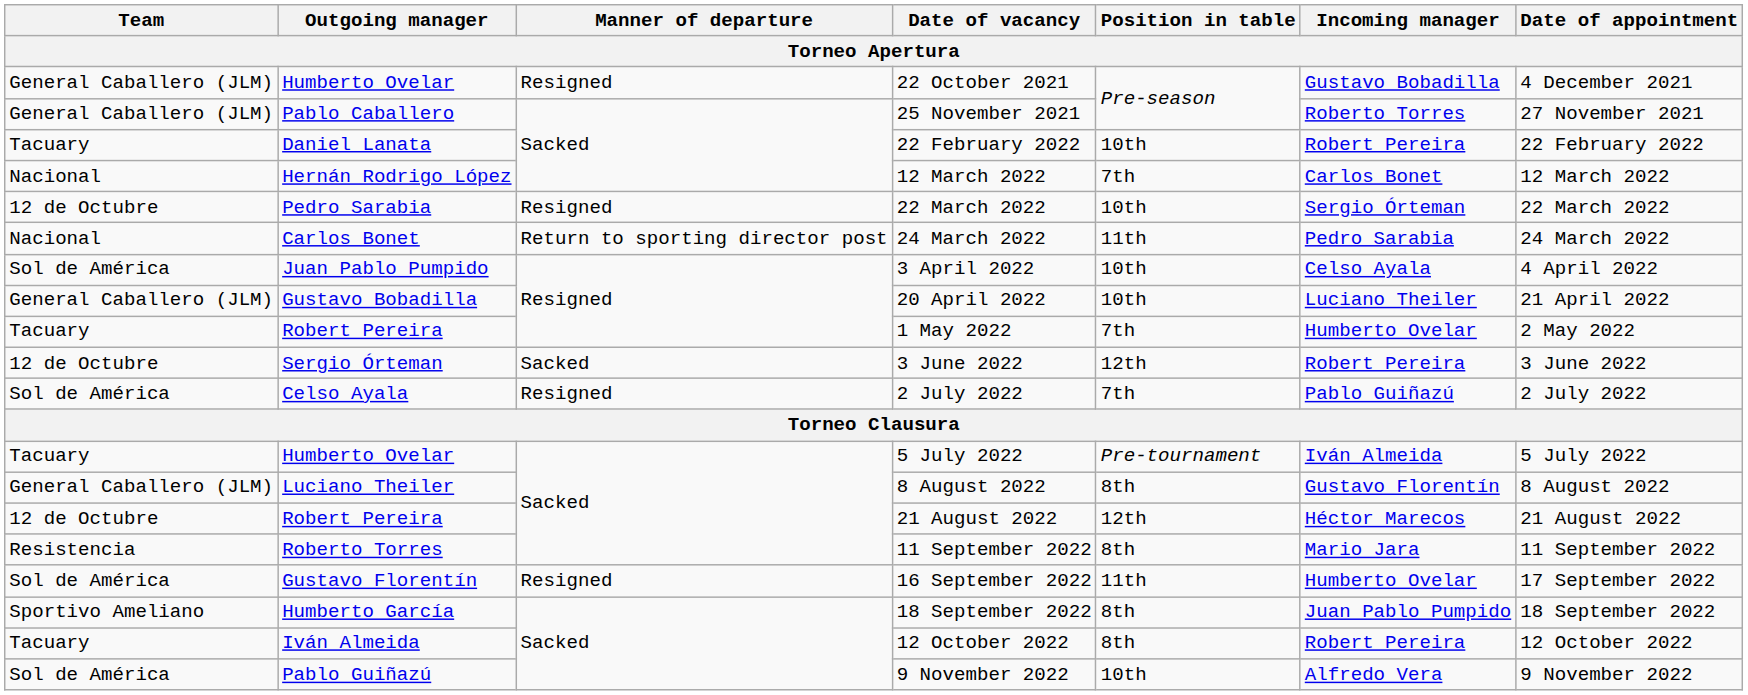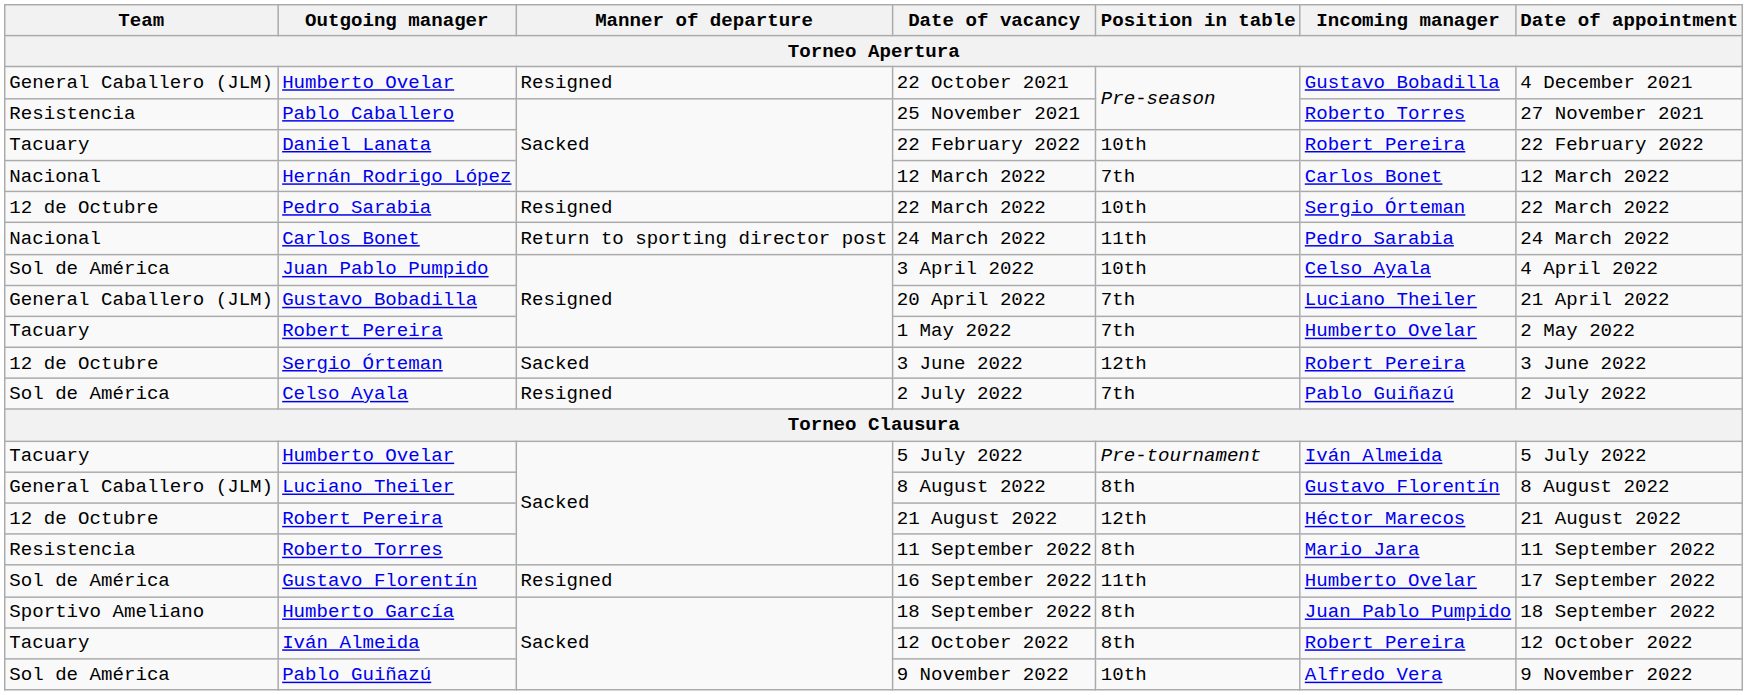 <table class="wikitable sortable">
 <tr>
 <th>Team</th>
 <th>Outgoing manager</th>
 <th>Manner of departure</th>
 <th>Date of vacancy</th>
 <th>Position in table</th>
 <th>Incoming manager</th>
 <th>Date of appointment</th>
 </tr>
 <tr>
 <th colspan=7>Torneo Apertura</th>
 </tr>
 <tr>
 <td>General Caballero (JLM)</td>
 <td> <a href='#'>Humberto Ovelar</a></td>
 <td>Resigned</td>
 <td>22 October 2021</td>
 <td rowspan=2><em>Pre-season</em></td>
 <td> <a href='#'>Gustavo Bobadilla</a></td>
 <td>4 December 2021</td>
 </tr>
 <tr>
-<td>General Caballero (JLM)</td>
+<td>Resistencia</td>
 <td> <a href='#'>Pablo Caballero</a></td>
 <td rowspan=3>Sacked</td>
 <td>25 November 2021</td>
 <td> <a href='#'>Roberto Torres</a></td>
 <td>27 November 2021</td>
 </tr>
 <tr>
 <td>Tacuary</td>
 <td> <a href='#'>Daniel Lanata</a></td>
 <td>22 February 2022</td>
 <td>10th</td>
 <td> <a href='#'>Robert Pereira</a></td>
 <td>22 February 2022</td>
 </tr>
 <tr>
 <td>Nacional</td>
 <td> <a href='#'>Hernán Rodrigo López</a></td>
 <td>12 March 2022</td>
 <td>7th</td>
 <td> <a href='#'>Carlos Bonet</a></td>
 <td>12 March 2022</td>
 </tr>
 <tr>
 <td>12 de Octubre</td>
 <td> <a href='#'>Pedro Sarabia</a></td>
 <td>Resigned</td>
 <td>22 March 2022</td>
 <td>10th</td>
 <td> <a href='#'>Sergio Órteman</a></td>
 <td>22 March 2022</td>
 </tr>
 <tr>
 <td>Nacional</td>
 <td> <a href='#'>Carlos Bonet</a></td>
 <td>Return to sporting director post</td>
 <td>24 March 2022</td>
 <td>11th</td>
 <td> <a href='#'>Pedro Sarabia</a></td>
 <td>24 March 2022</td>
 </tr>
 <tr>
 <td>Sol de América</td>
 <td> <a href='#'>Juan Pablo Pumpido</a></td>
 <td rowspan=3>Resigned</td>
 <td>3 April 2022</td>
 <td>10th</td>
 <td> <a href='#'>Celso Ayala</a></td>
 <td>4 April 2022</td>
 </tr>
 <tr>
 <td>General Caballero (JLM)</td>
 <td> <a href='#'>Gustavo Bobadilla</a></td>
 <td>20 April 2022</td>
-<td>10th</td>
+<td>7th</td>
 <td> <a href='#'>Luciano Theiler</a></td>
 <td>21 April 2022</td>
 </tr>
 <tr>
 <td>Tacuary</td>
 <td> <a href='#'>Robert Pereira</a></td>
 <td>1 May 2022</td>
 <td>7th</td>
 <td> <a href='#'>Humberto Ovelar</a></td>
 <td>2 May 2022</td>
 </tr>
 <tr>
 <td>12 de Octubre</td>
 <td> <a href='#'>Sergio Órteman</a></td>
 <td>Sacked</td>
 <td>3 June 2022</td>
 <td>12th</td>
 <td> <a href='#'>Robert Pereira</a></td>
 <td>3 June 2022</td>
 </tr>
 <tr>
 <td>Sol de América</td>
 <td> <a href='#'>Celso Ayala</a></td>
 <td>Resigned</td>
 <td>2 July 2022</td>
 <td>7th</td>
 <td> <a href='#'>Pablo Guiñazú</a></td>
 <td>2 July 2022</td>
 </tr>
 <tr>
 <th colspan=7>Torneo Clausura</th>
 </tr>
 <tr>
 <td>Tacuary</td>
 <td> <a href='#'>Humberto Ovelar</a></td>
 <td rowspan=4>Sacked</td>
 <td>5 July 2022</td>
 <td><em>Pre-tournament</em></td>
 <td> <a href='#'>Iván Almeida</a></td>
 <td>5 July 2022</td>
 </tr>
 <tr>
 <td>General Caballero (JLM)</td>
 <td> <a href='#'>Luciano Theiler</a></td>
 <td>8 August 2022</td>
 <td>8th</td>
 <td> <a href='#'>Gustavo Florentín</a></td>
 <td>8 August 2022</td>
 </tr>
 <tr>
 <td>12 de Octubre</td>
 <td> <a href='#'>Robert Pereira</a></td>
 <td>21 August 2022</td>
 <td>12th</td>
 <td> <a href='#'>Héctor Marecos</a></td>
 <td>21 August 2022</td>
 </tr>
 <tr>
 <td>Resistencia</td>
 <td> <a href='#'>Roberto Torres</a></td>
 <td>11 September 2022</td>
 <td>8th</td>
 <td> <a href='#'>Mario Jara</a></td>
 <td>11 September 2022</td>
 </tr>
 <tr>
 <td>Sol de América</td>
 <td> <a href='#'>Gustavo Florentín</a></td>
 <td>Resigned</td>
 <td>16 September 2022</td>
 <td>11th</td>
 <td> <a href='#'>Humberto Ovelar</a></td>
 <td>17 September 2022</td>
 </tr>
 <tr>
 <td>Sportivo Ameliano</td>
 <td> <a href='#'>Humberto García</a></td>
 <td rowspan=3>Sacked</td>
 <td>18 September 2022</td>
 <td>8th</td>
 <td> <a href='#'>Juan Pablo Pumpido</a></td>
 <td>18 September 2022</td>
 </tr>
 <tr>
 <td>Tacuary</td>
 <td> <a href='#'>Iván Almeida</a></td>
 <td>12 October 2022</td>
 <td>8th</td>
 <td> <a href='#'>Robert Pereira</a></td>
 <td>12 October 2022</td>
 </tr>
 <tr>
 <td>Sol de América</td>
 <td> <a href='#'>Pablo Guiñazú</a></td>
 <td>9 November 2022</td>
 <td>10th</td>
 <td> <a href='#'>Alfredo Vera</a></td>
 <td>9 November 2022</td>
 </tr>
 </table>
